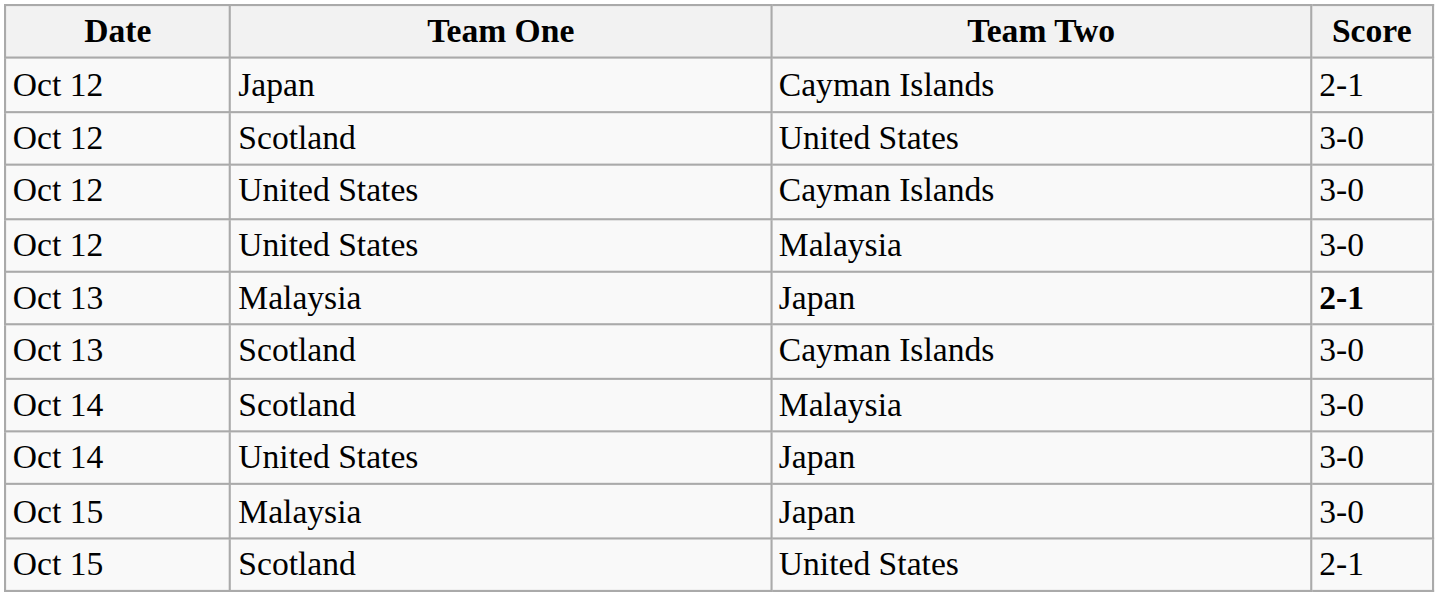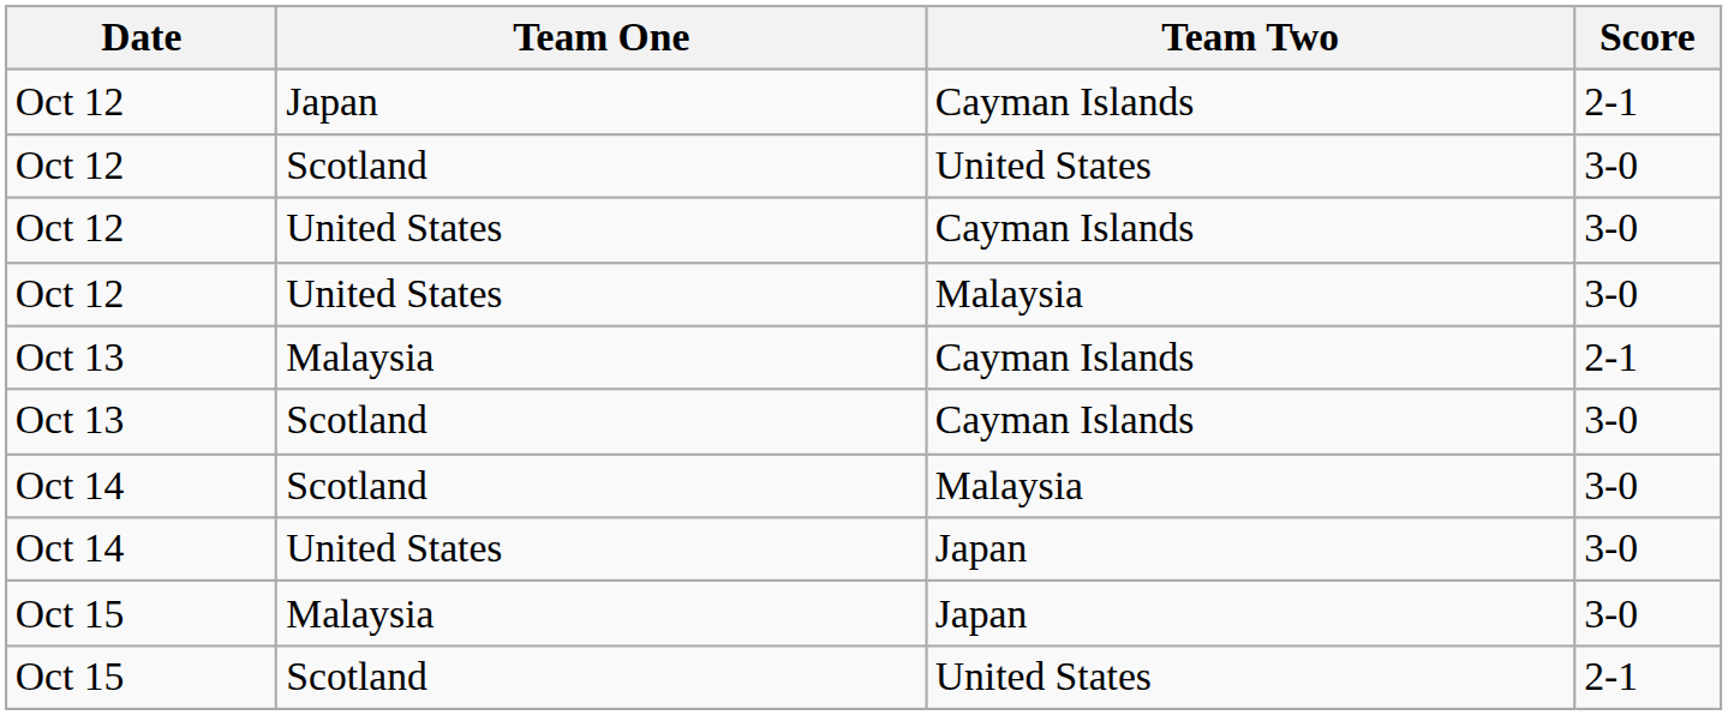 <table class="wikitable">
 <tr>
 <th width=100>Date</th>
 <th width=250>Team One</th>
 <th width=250>Team Two</th>
 <th width=50>Score</th>
 </tr>
 <tr>
 <td>Oct 12</td>
 <td> Japan</td>
 <td> Cayman Islands</td>
 <td>2-1</td>
 </tr>
 <tr>
 <td>Oct 12</td>
 <td> Scotland</td>
 <td> United States</td>
 <td>3-0</td>
 </tr>
 <tr>
 <td>Oct 12</td>
 <td> United States</td>
 <td> Cayman Islands</td>
 <td>3-0</td>
 </tr>
 <tr>
 <td>Oct 12</td>
 <td> United States</td>
 <td> Malaysia</td>
 <td>3-0</td>
 </tr>
 <tr>
 <td>Oct 13</td>
 <td> Malaysia</td>
-<td> Japan</td>
-<td><strong>2-1</strong></td>
+<td> Cayman Islands</td>
+<td>2-1</td>
 </tr>
 <tr>
 <td>Oct 13</td>
 <td> Scotland</td>
 <td> Cayman Islands</td>
 <td>3-0</td>
 </tr>
 <tr>
 <td>Oct 14</td>
 <td> Scotland</td>
 <td> Malaysia</td>
 <td>3-0</td>
 </tr>
 <tr>
 <td>Oct 14</td>
 <td> United States</td>
 <td> Japan</td>
 <td>3-0</td>
 </tr>
 <tr>
 <td>Oct 15</td>
 <td> Malaysia</td>
 <td> Japan</td>
 <td>3-0</td>
 </tr>
 <tr>
 <td>Oct 15</td>
 <td> Scotland</td>
 <td> United States</td>
 <td>2-1</td>
 </tr>
 </table>
